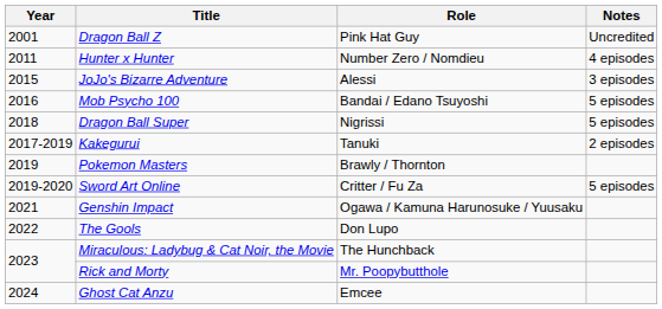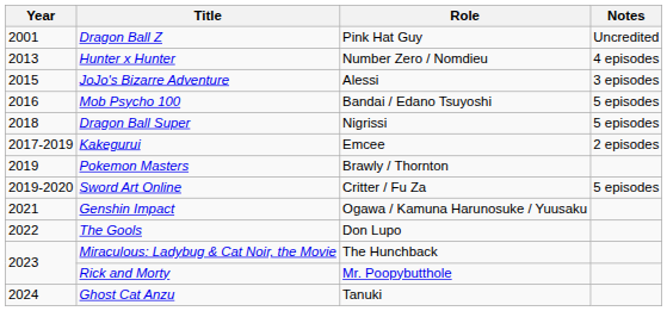 <table class="wikitable">
 <tr>
 <th>Year</th>
 <th>Title</th>
 <th>Role</th>
 <th>Notes</th>
 </tr>
 <tr>
 <td>2001</td>
 <td><em><a href='#'>Dragon Ball Z</a></em></td>
 <td>Pink Hat Guy</td>
 <td>Uncredited</td>
 </tr>
 <tr>
-<td>2011</td>
+<td>2013</td>
 <td><em><a href='#'>Hunter x Hunter</a></em></td>
 <td>Number Zero / Nomdieu</td>
 <td>4 episodes</td>
 </tr>
 <tr>
 <td>2015</td>
 <td><em><a href='#'>JoJo's Bizarre Adventure</a></em></td>
 <td>Alessi</td>
 <td>3 episodes</td>
 </tr>
 <tr>
 <td>2016</td>
 <td><em><a href='#'>Mob Psycho 100</a></em></td>
 <td>Bandai / Edano Tsuyoshi</td>
 <td>5 episodes</td>
 </tr>
 <tr>
 <td>2018</td>
 <td><em><a href='#'>Dragon Ball Super</a></em></td>
 <td>Nigrissi</td>
 <td>5 episodes</td>
 </tr>
 <tr>
 <td>2017-2019</td>
 <td><em><a href='#'>Kakegurui</a></em></td>
-<td>Tanuki</td>
+<td>Emcee</td>
 <td>2 episodes</td>
 </tr>
 <tr>
 <td>2019</td>
 <td><em><a href='#'>Pokemon Masters</a></em></td>
 <td>Brawly / Thornton</td>
 <td></td>
 </tr>
 <tr>
 <td>2019-2020</td>
 <td><em><a href='#'>Sword Art Online</a></em></td>
 <td>Critter / Fu Za</td>
 <td>5 episodes</td>
 </tr>
 <tr>
 <td>2021</td>
 <td><em><a href='#'>Genshin Impact</a></em></td>
 <td>Ogawa / Kamuna Harunosuke / Yuusaku</td>
 <td></td>
 </tr>
 <tr>
 <td>2022</td>
 <td><em><a href='#'>The Gools</a></em></td>
 <td>Don Lupo</td>
 <td></td>
 </tr>
 <tr>
 <td rowspan="2">2023</td>
 <td><em><a href='#'>Miraculous: Ladybug & Cat Noir, the Movie</a></em></td>
 <td>The Hunchback</td>
 <td></td>
 </tr>
 <tr>
 <td><em><a href='#'>Rick and Morty</a></em></td>
 <td><a href='#'>Mr. Poopybutthole</a></td>
 <td></td>
 </tr>
 <tr>
 <td>2024</td>
 <td><a href='#'><em>Ghost Cat Anzu</em></a></td>
-<td>Emcee</td>
+<td>Tanuki</td>
 <td></td>
 </tr>
 </table>
